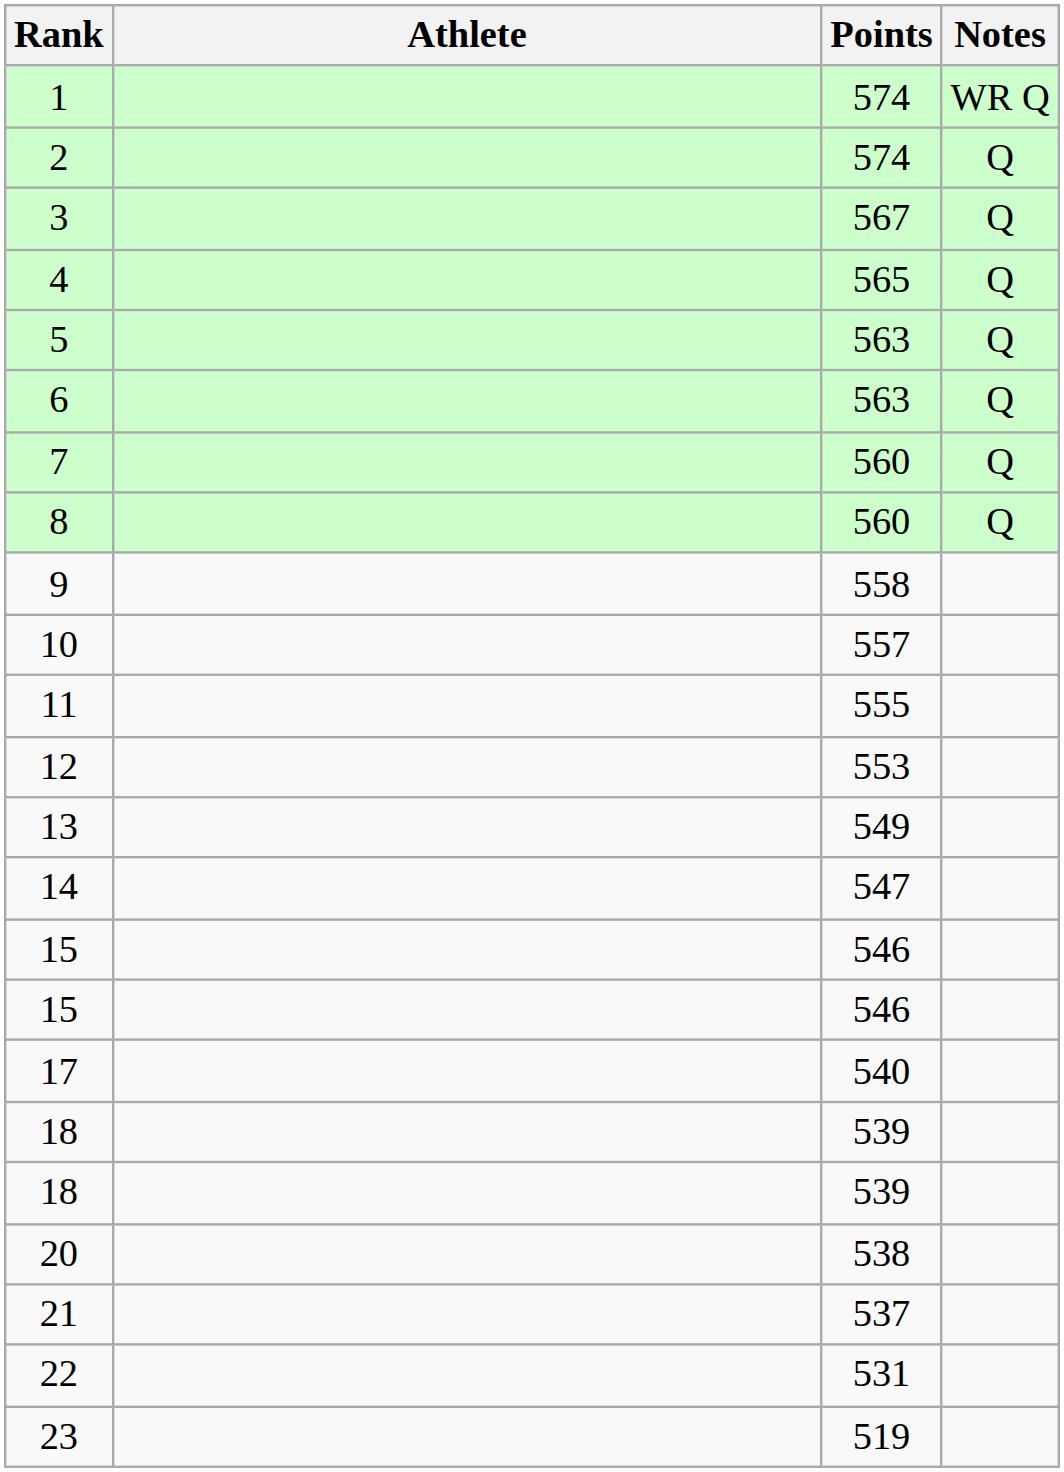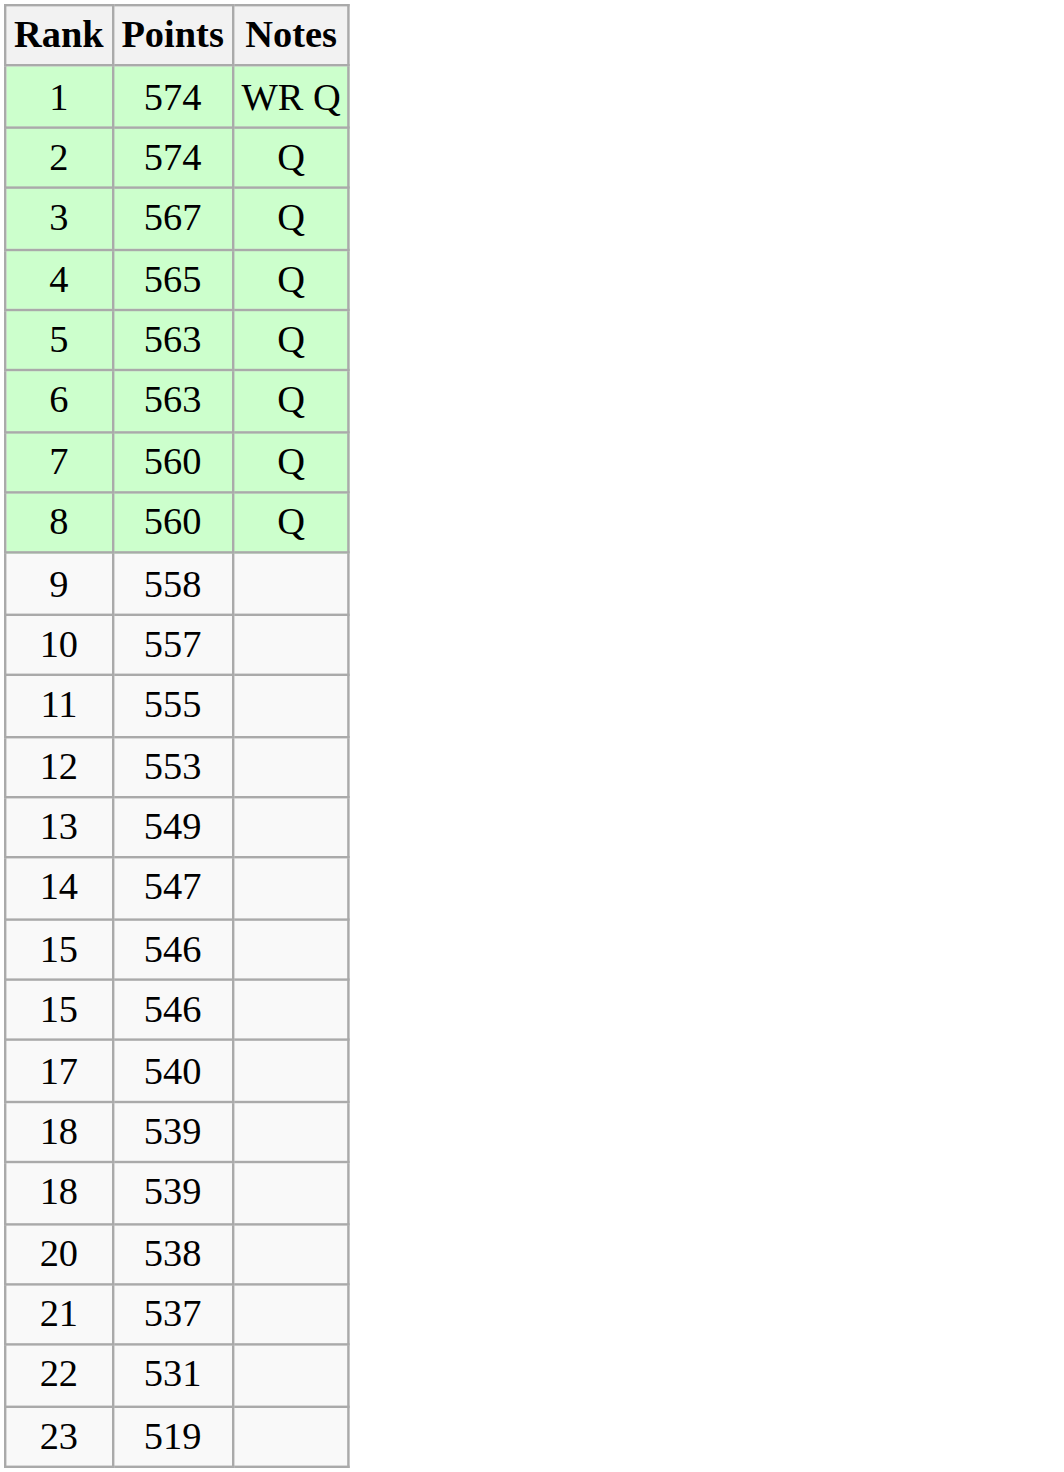 <table class="wikitable" style="text-align:center">
 <tr>
 <th>Rank</th>
-<th Style="width:18em">Athlete</th>
 <th>Points</th>
 <th>Notes</th>
 </tr>
 <tr style="background:#cfc">
 <td>1</td>
-<td style="text-align:left"></td>
 <td>574</td>
 <td>WR Q</td>
 </tr>
 <tr style="background:#cfc">
 <td>2</td>
-<td style="text-align:left"></td>
 <td>574</td>
 <td>Q</td>
 </tr>
 <tr style="background:#cfc">
 <td>3</td>
-<td style="text-align:left"></td>
 <td>567</td>
 <td>Q</td>
 </tr>
 <tr style="background:#cfc">
 <td>4</td>
-<td style="text-align:left"></td>
 <td>565</td>
 <td>Q</td>
 </tr>
 <tr style="background:#cfc">
 <td>5</td>
-<td style="text-align:left"></td>
 <td>563</td>
 <td>Q</td>
 </tr>
 <tr style="background:#cfc">
 <td>6</td>
-<td style="text-align:left"></td>
 <td>563</td>
 <td>Q</td>
 </tr>
 <tr style="background:#cfc">
 <td>7</td>
-<td style="text-align:left"></td>
 <td>560</td>
 <td>Q</td>
 </tr>
 <tr style="background:#cfc">
 <td>8</td>
-<td style="text-align:left"></td>
 <td>560</td>
 <td>Q</td>
 </tr>
 <tr>
 <td>9</td>
-<td style="text-align:left"></td>
 <td>558</td>
 <td></td>
 </tr>
 <tr>
 <td>10</td>
-<td style="text-align:left"></td>
 <td>557</td>
 <td></td>
 </tr>
 <tr>
 <td>11</td>
-<td style="text-align:left"></td>
 <td>555</td>
 <td></td>
 </tr>
 <tr>
 <td>12</td>
-<td style="text-align:left"></td>
 <td>553</td>
 <td></td>
 </tr>
 <tr>
 <td>13</td>
-<td style="text-align:left"></td>
 <td>549</td>
 <td></td>
 </tr>
 <tr>
 <td>14</td>
-<td style="text-align:left"></td>
 <td>547</td>
 <td></td>
 </tr>
 <tr>
 <td>15</td>
-<td style="text-align:left"></td>
 <td>546</td>
 <td></td>
 </tr>
 <tr>
 <td>15</td>
-<td style="text-align:left"></td>
 <td>546</td>
 <td></td>
 </tr>
 <tr>
 <td>17</td>
-<td style="text-align:left"></td>
 <td>540</td>
 <td></td>
 </tr>
 <tr>
 <td>18</td>
-<td style="text-align:left"></td>
 <td>539</td>
 <td></td>
 </tr>
 <tr>
 <td>18</td>
-<td style="text-align:left"></td>
 <td>539</td>
 <td></td>
 </tr>
 <tr>
 <td>20</td>
-<td style="text-align:left"></td>
 <td>538</td>
 <td></td>
 </tr>
 <tr>
 <td>21</td>
-<td style="text-align:left"></td>
 <td>537</td>
 <td></td>
 </tr>
 <tr>
 <td>22</td>
-<td style="text-align:left"></td>
 <td>531</td>
 <td></td>
 </tr>
 <tr>
 <td>23</td>
-<td style="text-align:left"></td>
 <td>519</td>
 <td></td>
 </tr>
 </table>
